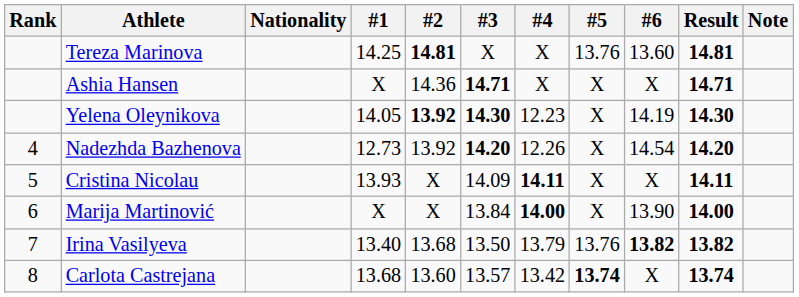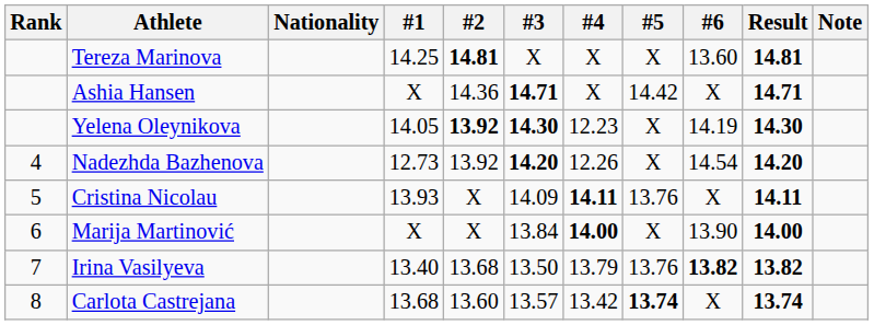 <table class="wikitable sortable" style="text-align:center">
 <tr>
 <th>Rank</th>
 <th>Athlete</th>
 <th>Nationality</th>
 <th>#1</th>
 <th>#2</th>
 <th>#3</th>
 <th>#4</th>
 <th>#5</th>
 <th>#6</th>
 <th>Result</th>
 <th>Note</th>
 </tr>
 <tr>
 <td></td>
 <td align=left><a href='#'>Tereza Marinova</a></td>
 <td align=left></td>
 <td>14.25</td>
 <td><strong>14.81</strong></td>
 <td>X</td>
 <td>X</td>
-<td>13.76</td>
+<td>X</td>
 <td>13.60</td>
 <td><strong>14.81</strong></td>
 <td></td>
 </tr>
 <tr>
 <td></td>
 <td align=left><a href='#'>Ashia Hansen</a></td>
 <td align=left></td>
 <td>X</td>
 <td>14.36</td>
 <td><strong>14.71</strong></td>
 <td>X</td>
-<td>X</td>
+<td>14.42</td>
 <td>X</td>
 <td><strong>14.71</strong></td>
 <td></td>
 </tr>
 <tr>
 <td></td>
 <td align=left><a href='#'>Yelena Oleynikova</a></td>
 <td align=left></td>
 <td>14.05</td>
 <td><strong>13.92</strong></td>
 <td><strong>14.30</strong></td>
 <td>12.23</td>
 <td>X</td>
 <td>14.19</td>
 <td><strong>14.30</strong></td>
 <td></td>
 </tr>
 <tr>
 <td>4</td>
 <td align=left><a href='#'>Nadezhda Bazhenova</a></td>
 <td align=left></td>
 <td>12.73</td>
 <td>13.92</td>
 <td><strong>14.20</strong></td>
 <td>12.26</td>
 <td>X</td>
 <td>14.54</td>
 <td><strong>14.20</strong></td>
 <td></td>
 </tr>
 <tr>
 <td>5</td>
 <td align=left><a href='#'>Cristina Nicolau</a></td>
 <td align=left></td>
 <td>13.93</td>
 <td>X</td>
 <td>14.09</td>
 <td><strong>14.11</strong></td>
-<td>X</td>
+<td>13.76</td>
 <td>X</td>
 <td><strong>14.11</strong></td>
 <td></td>
 </tr>
 <tr>
 <td>6</td>
 <td align=left><a href='#'>Marija Martinović</a></td>
 <td align=left></td>
 <td>X</td>
 <td>X</td>
 <td>13.84</td>
 <td><strong>14.00</strong></td>
 <td>X</td>
 <td>13.90</td>
 <td><strong>14.00</strong></td>
 <td></td>
 </tr>
 <tr>
 <td>7</td>
 <td align=left><a href='#'>Irina Vasilyeva</a></td>
 <td align=left></td>
 <td>13.40</td>
 <td>13.68</td>
 <td>13.50</td>
 <td>13.79</td>
 <td>13.76</td>
 <td><strong>13.82</strong></td>
 <td><strong>13.82</strong></td>
 <td></td>
 </tr>
 <tr>
 <td>8</td>
 <td align=left><a href='#'>Carlota Castrejana</a></td>
 <td align=left></td>
 <td>13.68</td>
 <td>13.60</td>
 <td>13.57</td>
 <td>13.42</td>
 <td><strong>13.74</strong></td>
 <td>X</td>
 <td><strong>13.74</strong></td>
 <td></td>
 </tr>
 </table>
